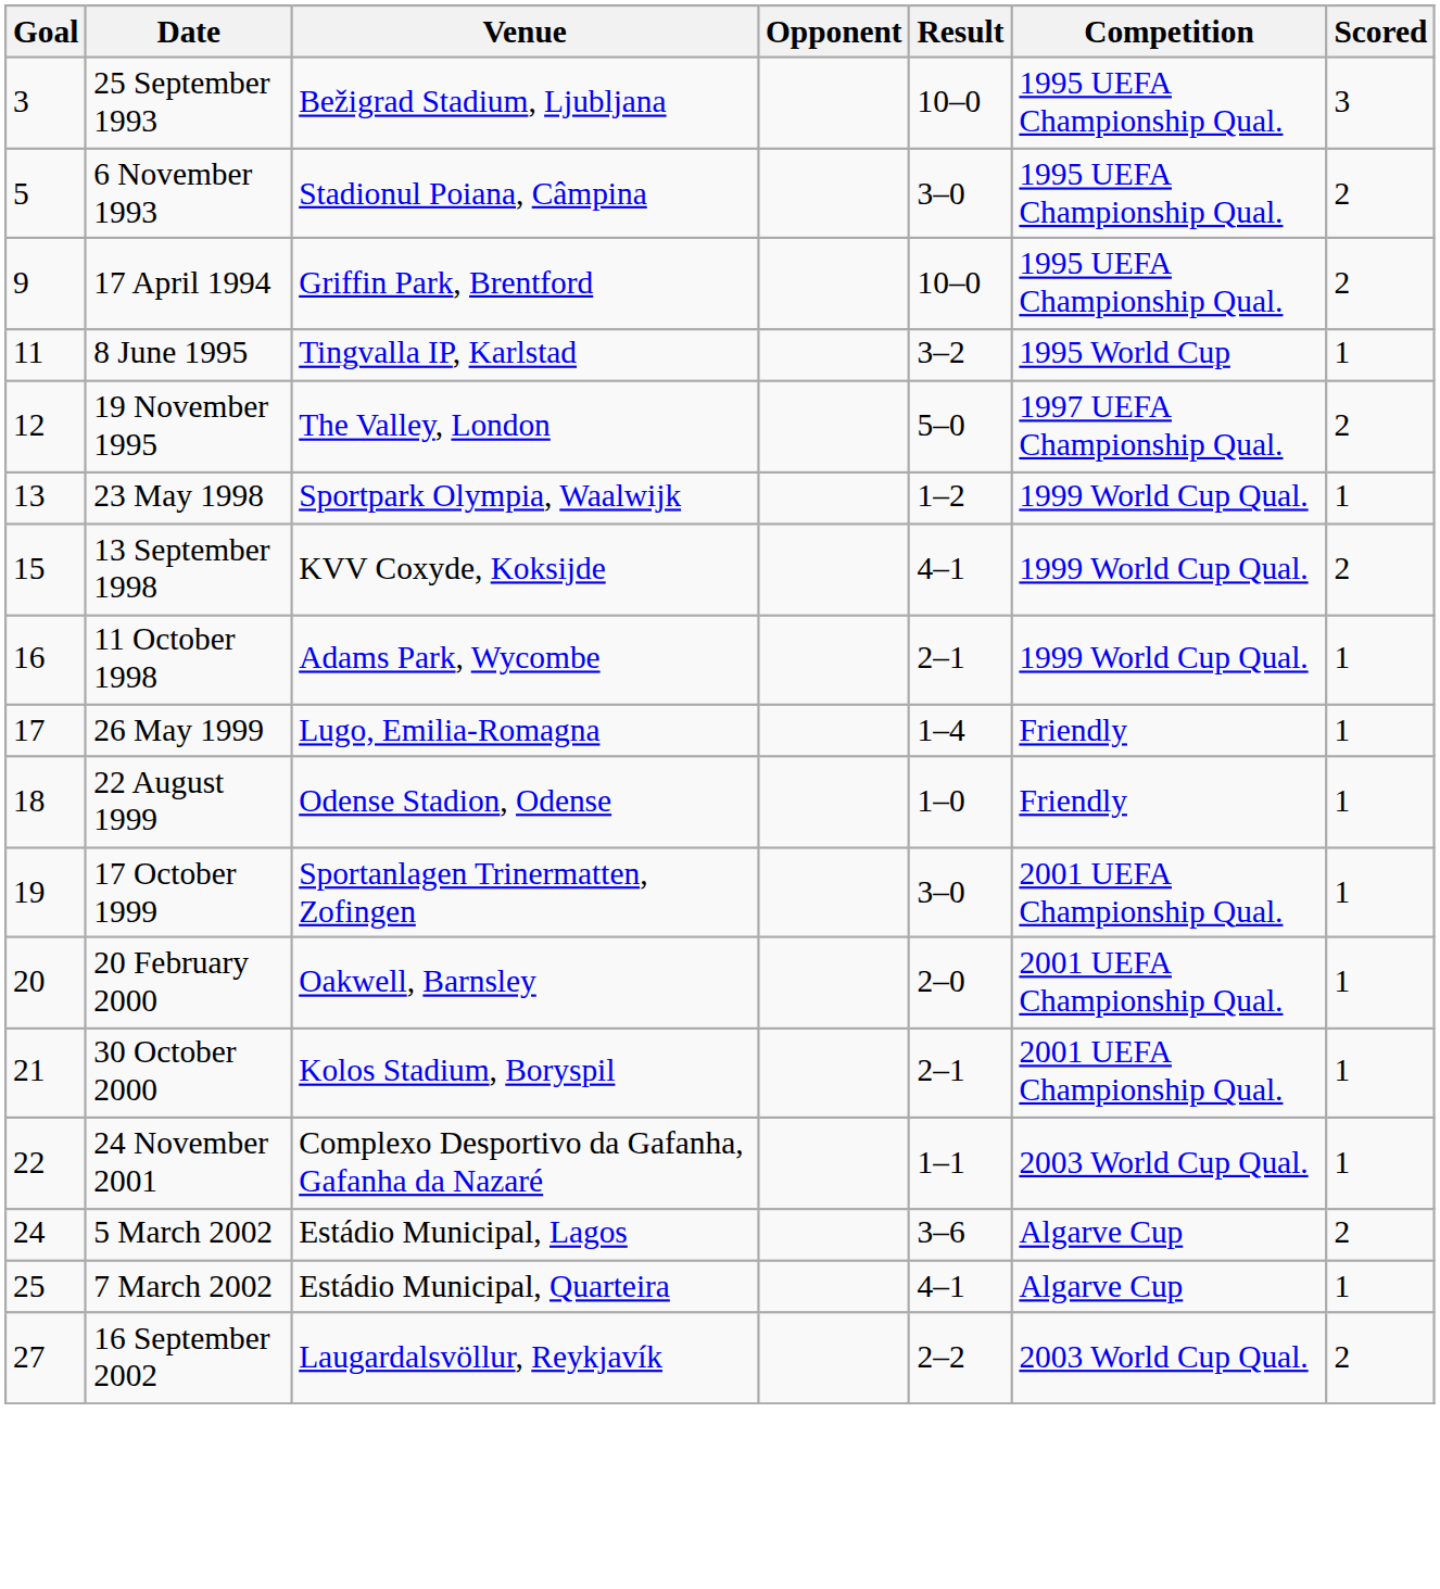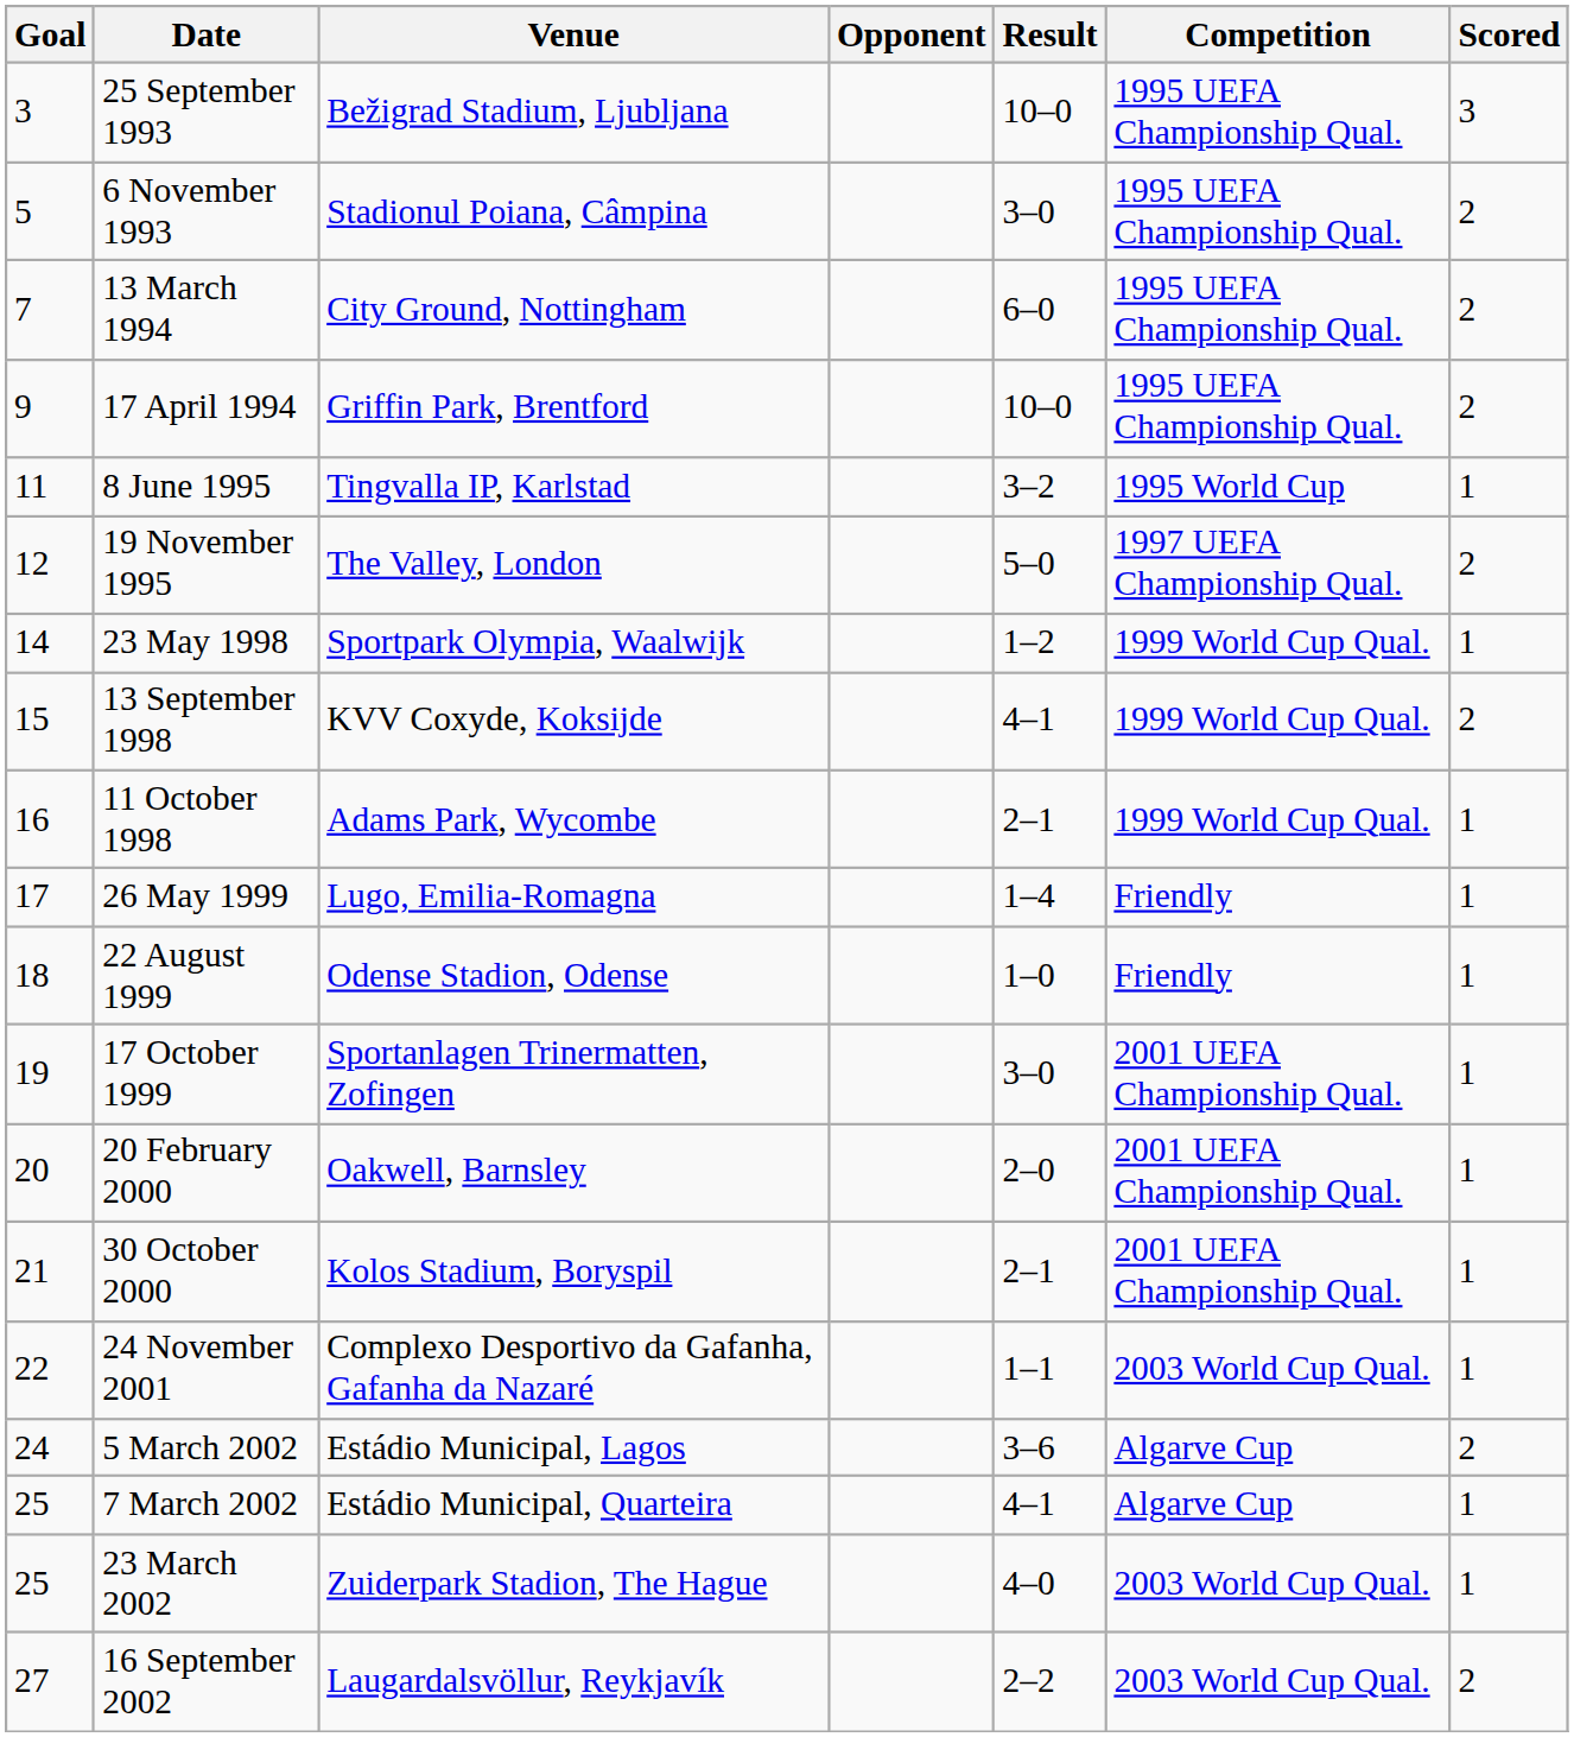 <table class="wikitable sortable collapsible collapsed" border="1" style=font-size:85%>
 <tr>
 <th>Goal</th>
 <th>Date</th>
 <th>Venue</th>
 <th>Opponent</th>
 <th>Result</th>
 <th>Competition</th>
 <th>Scored</th>
 </tr>
 <tr>
 <td>3</td>
 <td>25 September 1993</td>
 <td><a href='#'>Bežigrad Stadium</a>, <a href='#'>Ljubljana</a></td>
 <td></td>
 <td>10–0</td>
 <td><a href='#'>1995 UEFA Championship Qual.</a></td>
 <td>3</td>
 </tr>
 <tr>
 <td>5</td>
 <td>6 November 1993</td>
 <td><a href='#'>Stadionul Poiana</a>, <a href='#'>Câmpina</a></td>
 <td></td>
 <td>3–0</td>
+<td><a href='#'>1995 UEFA Championship Qual.</a></td>
+<td>2</td>
+</tr>
+<tr>
+<td>7</td>
+<td>13 March 1994</td>
+<td><a href='#'>City Ground</a>, <a href='#'>Nottingham</a></td>
+<td></td>
+<td>6–0</td>
 <td><a href='#'>1995 UEFA Championship Qual.</a></td>
 <td>2</td>
 </tr>
 <tr>
 <td>9</td>
 <td>17 April 1994</td>
 <td><a href='#'>Griffin Park</a>, <a href='#'>Brentford</a></td>
 <td></td>
 <td>10–0</td>
 <td><a href='#'>1995 UEFA Championship Qual.</a></td>
 <td>2</td>
 </tr>
 <tr>
 <td>11</td>
 <td>8 June 1995</td>
 <td><a href='#'>Tingvalla IP</a>, <a href='#'>Karlstad</a></td>
 <td></td>
 <td>3–2</td>
 <td><a href='#'>1995 World Cup</a></td>
 <td>1</td>
 </tr>
 <tr>
 <td>12</td>
 <td>19 November 1995</td>
 <td><a href='#'>The Valley</a>, <a href='#'>London</a></td>
 <td></td>
 <td>5–0</td>
 <td><a href='#'>1997 UEFA Championship Qual.</a></td>
 <td>2</td>
 </tr>
 <tr>
-<td>13</td>
+<td>14</td>
 <td>23 May 1998</td>
 <td><a href='#'>Sportpark Olympia</a>, <a href='#'>Waalwijk</a></td>
 <td></td>
 <td>1–2</td>
 <td><a href='#'>1999 World Cup Qual.</a></td>
 <td>1</td>
 </tr>
 <tr>
 <td>15</td>
 <td>13 September 1998</td>
 <td>KVV Coxyde, <a href='#'>Koksijde</a></td>
 <td></td>
 <td>4–1</td>
 <td><a href='#'>1999 World Cup Qual.</a></td>
 <td>2</td>
 </tr>
 <tr>
 <td>16</td>
 <td>11 October 1998</td>
 <td><a href='#'>Adams Park</a>, <a href='#'>Wycombe</a></td>
 <td></td>
 <td>2–1</td>
 <td><a href='#'>1999 World Cup Qual.</a></td>
 <td>1</td>
 </tr>
 <tr>
 <td>17</td>
 <td>26 May 1999</td>
 <td><a href='#'>Lugo, Emilia-Romagna</a></td>
 <td></td>
 <td>1–4</td>
 <td><a href='#'>Friendly</a></td>
 <td>1</td>
 </tr>
 <tr>
 <td>18</td>
 <td>22 August 1999</td>
 <td><a href='#'>Odense Stadion</a>, <a href='#'>Odense</a></td>
 <td></td>
 <td>1–0</td>
 <td><a href='#'>Friendly</a></td>
 <td>1</td>
 </tr>
 <tr>
 <td>19</td>
 <td>17 October 1999</td>
 <td><a href='#'>Sportanlagen Trinermatten</a>, <a href='#'>Zofingen</a></td>
 <td></td>
 <td>3–0</td>
 <td><a href='#'>2001 UEFA Championship Qual.</a></td>
 <td>1</td>
 </tr>
 <tr>
 <td>20</td>
 <td>20 February 2000</td>
 <td><a href='#'>Oakwell</a>, <a href='#'>Barnsley</a></td>
 <td></td>
 <td>2–0</td>
 <td><a href='#'>2001 UEFA Championship Qual.</a></td>
 <td>1</td>
 </tr>
 <tr>
 <td>21</td>
 <td>30 October 2000</td>
 <td><a href='#'>Kolos Stadium</a>, <a href='#'>Boryspil</a></td>
 <td></td>
 <td>2–1</td>
 <td><a href='#'>2001 UEFA Championship Qual.</a></td>
 <td>1</td>
 </tr>
 <tr>
 <td>22</td>
 <td>24 November 2001</td>
 <td>Complexo Desportivo da Gafanha, <a href='#'>Gafanha da Nazaré</a></td>
 <td></td>
 <td>1–1</td>
 <td><a href='#'>2003 World Cup Qual.</a></td>
 <td>1</td>
 </tr>
 <tr>
 <td>24</td>
 <td>5 March 2002</td>
 <td>Estádio Municipal, <a href='#'>Lagos</a></td>
 <td></td>
 <td>3–6</td>
 <td><a href='#'>Algarve Cup</a></td>
 <td>2</td>
 </tr>
 <tr>
 <td>25</td>
 <td>7 March 2002</td>
 <td>Estádio Municipal, <a href='#'>Quarteira</a></td>
 <td></td>
 <td>4–1</td>
 <td><a href='#'>Algarve Cup</a></td>
 <td>1</td>
 </tr>
 <tr>
+<td>25</td>
+<td>23 March 2002</td>
+<td><a href='#'>Zuiderpark Stadion</a>, <a href='#'>The Hague</a></td>
+<td></td>
+<td>4–0</td>
+<td><a href='#'>2003 World Cup Qual.</a></td>
+<td>1</td>
+</tr>
+<tr>
 <td>27</td>
 <td>16 September 2002</td>
 <td><a href='#'>Laugardalsvöllur</a>, <a href='#'>Reykjavík</a></td>
 <td></td>
 <td>2–2</td>
 <td><a href='#'>2003 World Cup Qual.</a></td>
 <td>2</td>
 </tr>
 <tr>
 </tr>
 </table>
